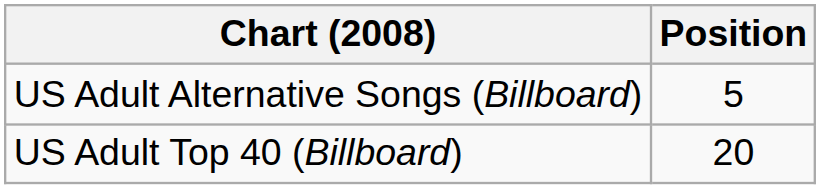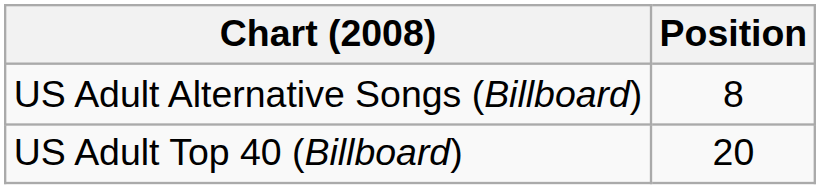 <table class="wikitable sortable">
 <tr>
 <th>Chart (2008)</th>
 <th>Position</th>
 </tr>
 <tr>
 <td>US Adult Alternative Songs (<em>Billboard</em>)</td>
-<td style="text-align:center;">5</td>
+<td style="text-align:center;">8</td>
 </tr>
 <tr>
 <td>US Adult Top 40 (<em>Billboard</em>)</td>
 <td style="text-align:center;">20</td>
 </tr>
 </table>
